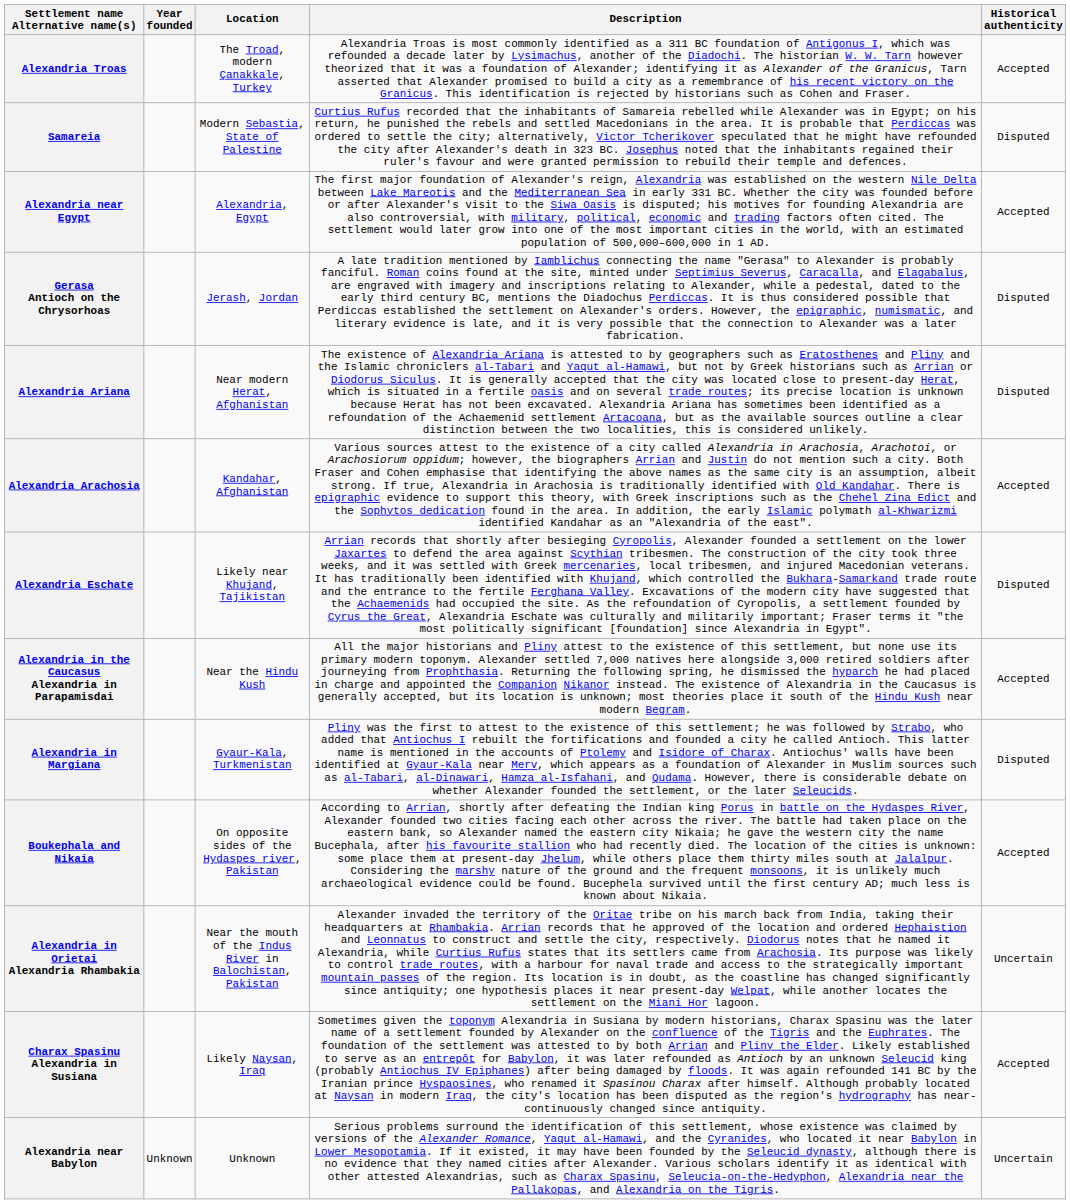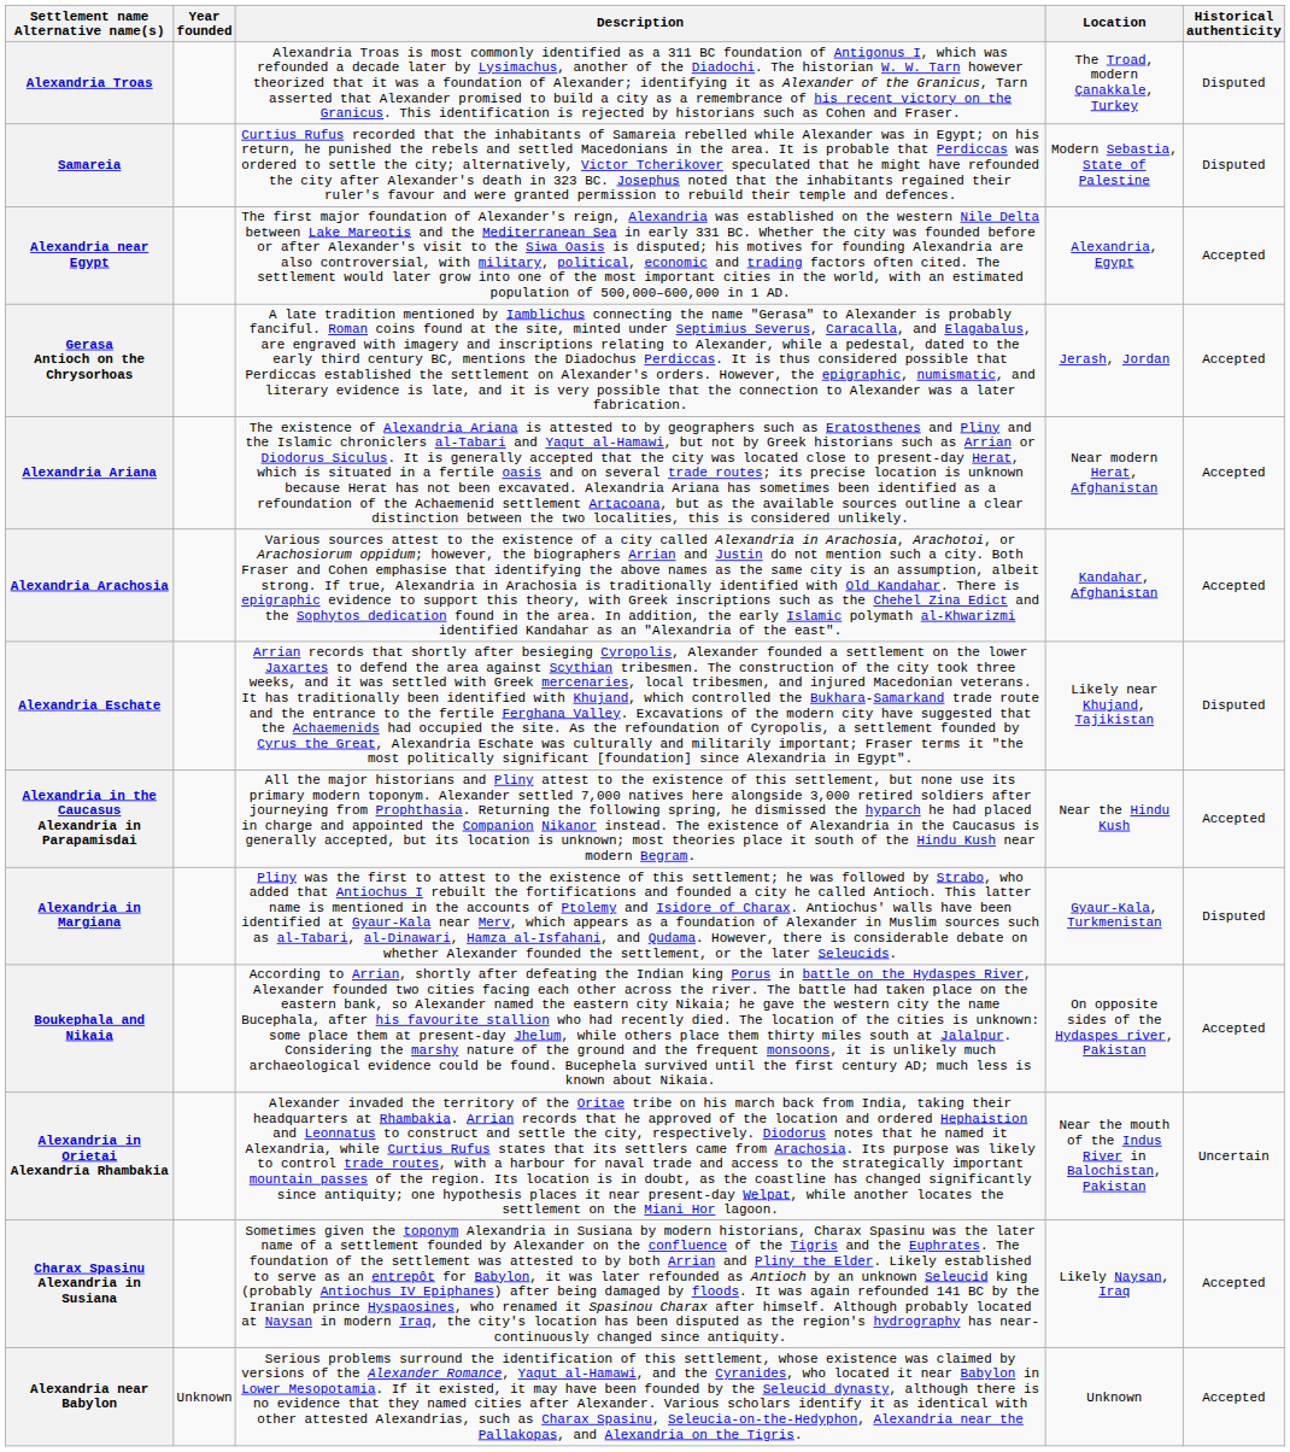 <table class="wikitable plainrowheaders sortable" style="text-align:center; width:100%;">
 <tr>
 <th scope="col" style="width:160px;">Settlement name<br>Alternative name(s)</th>
 <th scope="col" style="width:40px;">Year founded</th>
+<th scope="col" class="unsortable">Description</th>
 <th scope="col" style="width:130px;" class="unsortable">Location</th>
-<th scope="col" class="unsortable">Description</th>
 <th scope="col" style="width:70px;">Historical authenticity</th>
 </tr>
 <tr>
 <th scope="row"><a href='#'>Alexandria Troas</a></th>
 <td></td>
+<td>Alexandria Troas is most commonly identified as a 311 BC foundation of <a href='#'>Antigonus I</a>, which was refounded a decade later by <a href='#'>Lysimachus</a>, another of the <a href='#'>Diadochi</a>. The historian <a href='#'>W. W. Tarn</a> however theorized that it was a foundation of Alexander; identifying it as <em>Alexander of the Granicus</em>, Tarn asserted that Alexander promised to build a city as a remembrance of <a href='#'>his recent victory on the Granicus</a>. This identification is rejected by historians such as Cohen and Fraser.</td>
 <td>The <a href='#'>Troad</a>, modern <a href='#'>Çanakkale</a>, <a href='#'>Turkey</a></td>
-<td>Alexandria Troas is most commonly identified as a 311 BC foundation of <a href='#'>Antigonus I</a>, which was refounded a decade later by <a href='#'>Lysimachus</a>, another of the <a href='#'>Diadochi</a>. The historian <a href='#'>W. W. Tarn</a> however theorized that it was a foundation of Alexander; identifying it as <em>Alexander of the Granicus</em>, Tarn asserted that Alexander promised to build a city as a remembrance of <a href='#'>his recent victory on the Granicus</a>. This identification is rejected by historians such as Cohen and Fraser.</td>
-<td>Accepted</td>
+<td>Disputed</td>
 </tr>
 <tr>
 <th scope="row"><a href='#'>Samareia</a></th>
 <td></td>
+<td><a href='#'>Curtius Rufus</a> recorded that the inhabitants of Samareia rebelled while Alexander was in Egypt; on his return, he punished the rebels and settled Macedonians in the area. It is probable that <a href='#'>Perdiccas</a> was ordered to settle the city; alternatively, <a href='#'>Victor Tcherikover</a> speculated that he might have refounded the city after Alexander's death in 323 BC. <a href='#'>Josephus</a> noted that the inhabitants regained their ruler's favour and were granted permission to rebuild their temple and defences.</td>
 <td>Modern <a href='#'>Sebastia</a>, <a href='#'>State of Palestine</a></td>
-<td><a href='#'>Curtius Rufus</a> recorded that the inhabitants of Samareia rebelled while Alexander was in Egypt; on his return, he punished the rebels and settled Macedonians in the area. It is probable that <a href='#'>Perdiccas</a> was ordered to settle the city; alternatively, <a href='#'>Victor Tcherikover</a> speculated that he might have refounded the city after Alexander's death in 323 BC. <a href='#'>Josephus</a> noted that the inhabitants regained their ruler's favour and were granted permission to rebuild their temple and defences.</td>
 <td>Disputed</td>
 </tr>
 <tr>
 <th scope="row"><a href='#'>Alexandria near Egypt</a></th>
 <td></td>
+<td>The first major foundation of Alexander's reign, <a href='#'>Alexandria</a> was established on the western <a href='#'>Nile Delta</a> between <a href='#'>Lake Mareotis</a> and the <a href='#'>Mediterranean Sea</a> in early 331 BC. Whether the city was founded before or after Alexander's visit to the <a href='#'>Siwa Oasis</a> is disputed; his motives for founding Alexandria are also controversial, with <a href='#'>military</a>, <a href='#'>political</a>, <a href='#'>economic</a> and <a href='#'>trading</a> factors often cited. The settlement would later grow into one of the most important cities in the world, with an estimated population of 500,000–600,000 in 1 AD.</td>
 <td><a href='#'>Alexandria</a>, <a href='#'>Egypt</a></td>
-<td>The first major foundation of Alexander's reign, <a href='#'>Alexandria</a> was established on the western <a href='#'>Nile Delta</a> between <a href='#'>Lake Mareotis</a> and the <a href='#'>Mediterranean Sea</a> in early 331 BC. Whether the city was founded before or after Alexander's visit to the <a href='#'>Siwa Oasis</a> is disputed; his motives for founding Alexandria are also controversial, with <a href='#'>military</a>, <a href='#'>political</a>, <a href='#'>economic</a> and <a href='#'>trading</a> factors often cited. The settlement would later grow into one of the most important cities in the world, with an estimated population of 500,000–600,000 in 1 AD.</td>
 <td>Accepted</td>
 </tr>
 <tr>
 <th scope="row"><a href='#'>Gerasa</a><br>Antioch on the Chrysorhoas</th>
 <td></td>
+<td>A late tradition mentioned by <a href='#'>Iamblichus</a> connecting the name "Gerasa" to Alexander is probably fanciful. <a href='#'>Roman</a> coins found at the site, minted under <a href='#'>Septimius Severus</a>, <a href='#'>Caracalla</a>, and <a href='#'>Elagabalus</a>, are engraved with imagery and inscriptions relating to Alexander, while a pedestal, dated to the early third century BC, mentions the Diadochus <a href='#'>Perdiccas</a>. It is thus considered possible that Perdiccas established the settlement on Alexander's orders. However, the <a href='#'>epigraphic</a>, <a href='#'>numismatic</a>, and literary evidence is late, and it is very possible that the connection to Alexander was a later fabrication.</td>
 <td><a href='#'>Jerash</a>, <a href='#'>Jordan</a></td>
-<td>A late tradition mentioned by <a href='#'>Iamblichus</a> connecting the name "Gerasa" to Alexander is probably fanciful. <a href='#'>Roman</a> coins found at the site, minted under <a href='#'>Septimius Severus</a>, <a href='#'>Caracalla</a>, and <a href='#'>Elagabalus</a>, are engraved with imagery and inscriptions relating to Alexander, while a pedestal, dated to the early third century BC, mentions the Diadochus <a href='#'>Perdiccas</a>. It is thus considered possible that Perdiccas established the settlement on Alexander's orders. However, the <a href='#'>epigraphic</a>, <a href='#'>numismatic</a>, and literary evidence is late, and it is very possible that the connection to Alexander was a later fabrication.</td>
-<td>Disputed</td>
+<td>Accepted</td>
 </tr>
 <tr>
 <th scope="row"><a href='#'>Alexandria Ariana</a></th>
 <td></td>
+<td>The existence of <a href='#'>Alexandria Ariana</a> is attested to by geographers such as <a href='#'>Eratosthenes</a> and <a href='#'>Pliny</a> and the Islamic chroniclers <a href='#'>al-Tabari</a> and <a href='#'>Yaqut al-Hamawi</a>, but not by Greek historians such as <a href='#'>Arrian</a> or <a href='#'>Diodorus Siculus</a>. It is generally accepted that the city was located close to present-day <a href='#'>Herat</a>, which is situated in a fertile <a href='#'>oasis</a> and on several <a href='#'>trade routes</a>; its precise location is unknown because Herat has not been excavated. Alexandria Ariana has sometimes been identified as a refoundation of the Achaemenid settlement <a href='#'>Artacoana</a>, but as the available sources outline a clear distinction between the two localities, this is considered unlikely.</td>
 <td>Near modern <a href='#'>Herat</a>, <a href='#'>Afghanistan</a></td>
-<td>The existence of <a href='#'>Alexandria Ariana</a> is attested to by geographers such as <a href='#'>Eratosthenes</a> and <a href='#'>Pliny</a> and the Islamic chroniclers <a href='#'>al-Tabari</a> and <a href='#'>Yaqut al-Hamawi</a>, but not by Greek historians such as <a href='#'>Arrian</a> or <a href='#'>Diodorus Siculus</a>. It is generally accepted that the city was located close to present-day <a href='#'>Herat</a>, which is situated in a fertile <a href='#'>oasis</a> and on several <a href='#'>trade routes</a>; its precise location is unknown because Herat has not been excavated. Alexandria Ariana has sometimes been identified as a refoundation of the Achaemenid settlement <a href='#'>Artacoana</a>, but as the available sources outline a clear distinction between the two localities, this is considered unlikely.</td>
-<td>Disputed</td>
+<td>Accepted</td>
 </tr>
 <tr>
 <th scope="row"><a href='#'>Alexandria Arachosia</a></th>
 <td></td>
+<td>Various sources attest to the existence of a city called <em>Alexandria in Arachosia</em>, <em>Arachotoi</em>, or <em>Arachosiorum oppidum</em>; however, the biographers <a href='#'>Arrian</a> and <a href='#'>Justin</a> do not mention such a city. Both Fraser and Cohen emphasise that identifying the above names as the same city is an assumption, albeit strong. If true, Alexandria in Arachosia is traditionally identified with <a href='#'>Old Kandahar</a>. There is <a href='#'>epigraphic</a> evidence to support this theory, with Greek inscriptions such as the <a href='#'>Chehel Zina Edict</a> and the <a href='#'>Sophytos dedication</a> found in the area. In addition, the early <a href='#'>Islamic</a> polymath <a href='#'>al-Khwarizmi</a> identified Kandahar as an "Alexandria of the east".</td>
 <td><a href='#'>Kandahar</a>, <a href='#'>Afghanistan</a></td>
-<td>Various sources attest to the existence of a city called <em>Alexandria in Arachosia</em>, <em>Arachotoi</em>, or <em>Arachosiorum oppidum</em>; however, the biographers <a href='#'>Arrian</a> and <a href='#'>Justin</a> do not mention such a city. Both Fraser and Cohen emphasise that identifying the above names as the same city is an assumption, albeit strong. If true, Alexandria in Arachosia is traditionally identified with <a href='#'>Old Kandahar</a>. There is <a href='#'>epigraphic</a> evidence to support this theory, with Greek inscriptions such as the <a href='#'>Chehel Zina Edict</a> and the <a href='#'>Sophytos dedication</a> found in the area. In addition, the early <a href='#'>Islamic</a> polymath <a href='#'>al-Khwarizmi</a> identified Kandahar as an "Alexandria of the east".</td>
 <td>Accepted</td>
 </tr>
 <tr>
 <th scope="row"><a href='#'>Alexandria Eschate</a></th>
 <td></td>
+<td><a href='#'>Arrian</a> records that shortly after besieging <a href='#'>Cyropolis</a>, Alexander founded a settlement on the lower <a href='#'>Jaxartes</a> to defend the area against <a href='#'>Scythian</a> tribesmen. The construction of the city took three weeks, and it was settled with Greek <a href='#'>mercenaries</a>, local tribesmen, and injured Macedonian veterans. It has traditionally been identified with <a href='#'>Khujand</a>, which controlled the <a href='#'>Bukhara</a>-<a href='#'>Samarkand</a> trade route and the entrance to the fertile <a href='#'>Ferghana Valley</a>. Excavations of the modern city have suggested that the <a href='#'>Achaemenids</a> had occupied the site. As the refoundation of Cyropolis, a settlement founded by <a href='#'>Cyrus the Great</a>, Alexandria Eschate was culturally and militarily important; Fraser terms it "the most politically significant [foundation] since Alexandria in Egypt".</td>
 <td>Likely near <a href='#'>Khujand</a>, <a href='#'>Tajikistan</a></td>
-<td><a href='#'>Arrian</a> records that shortly after besieging <a href='#'>Cyropolis</a>, Alexander founded a settlement on the lower <a href='#'>Jaxartes</a> to defend the area against <a href='#'>Scythian</a> tribesmen. The construction of the city took three weeks, and it was settled with Greek <a href='#'>mercenaries</a>, local tribesmen, and injured Macedonian veterans. It has traditionally been identified with <a href='#'>Khujand</a>, which controlled the <a href='#'>Bukhara</a>-<a href='#'>Samarkand</a> trade route and the entrance to the fertile <a href='#'>Ferghana Valley</a>. Excavations of the modern city have suggested that the <a href='#'>Achaemenids</a> had occupied the site. As the refoundation of Cyropolis, a settlement founded by <a href='#'>Cyrus the Great</a>, Alexandria Eschate was culturally and militarily important; Fraser terms it "the most politically significant [foundation] since Alexandria in Egypt".</td>
 <td>Disputed</td>
 </tr>
 <tr>
 <th scope="row"><a href='#'>Alexandria in the Caucasus</a><br>Alexandria in Parapamisdai</th>
 <td></td>
+<td>All the major historians and <a href='#'>Pliny</a> attest to the existence of this settlement, but none use its primary modern toponym. Alexander settled 7,000 natives here alongside 3,000 retired soldiers after journeying from <a href='#'>Prophthasia</a>. Returning the following spring, he dismissed the <a href='#'>hyparch</a> he had placed in charge and appointed the <a href='#'>Companion</a> <a href='#'>Nikanor</a> instead. The existence of Alexandria in the Caucasus is generally accepted, but its location is unknown; most theories place it south of the <a href='#'>Hindu Kush</a> near modern <a href='#'>Begram</a>.</td>
 <td>Near the <a href='#'>Hindu Kush</a></td>
-<td>All the major historians and <a href='#'>Pliny</a> attest to the existence of this settlement, but none use its primary modern toponym. Alexander settled 7,000 natives here alongside 3,000 retired soldiers after journeying from <a href='#'>Prophthasia</a>. Returning the following spring, he dismissed the <a href='#'>hyparch</a> he had placed in charge and appointed the <a href='#'>Companion</a> <a href='#'>Nikanor</a> instead. The existence of Alexandria in the Caucasus is generally accepted, but its location is unknown; most theories place it south of the <a href='#'>Hindu Kush</a> near modern <a href='#'>Begram</a>.</td>
 <td>Accepted</td>
 </tr>
 <tr>
 <th scope="row"><a href='#'>Alexandria in Margiana</a></th>
 <td></td>
+<td><a href='#'>Pliny</a> was the first to attest to the existence of this settlement; he was followed by <a href='#'>Strabo</a>, who added that <a href='#'>Antiochus I</a> rebuilt the fortifications and founded a city he called Antioch. This latter name is mentioned in the accounts of <a href='#'>Ptolemy</a> and <a href='#'>Isidore of Charax</a>. Antiochus' walls have been identified at <a href='#'>Gyaur-Kala</a> near <a href='#'>Merv</a>, which appears as a foundation of Alexander in Muslim sources such as <a href='#'>al-Tabari</a>, <a href='#'>al-Dinawari</a>, <a href='#'>Hamza al-Isfahani</a>, and <a href='#'>Qudama</a>. However, there is considerable debate on whether Alexander founded the settlement, or the later <a href='#'>Seleucids</a>.</td>
 <td><a href='#'>Gyaur-Kala</a>, <a href='#'>Turkmenistan</a></td>
-<td><a href='#'>Pliny</a> was the first to attest to the existence of this settlement; he was followed by <a href='#'>Strabo</a>, who added that <a href='#'>Antiochus I</a> rebuilt the fortifications and founded a city he called Antioch. This latter name is mentioned in the accounts of <a href='#'>Ptolemy</a> and <a href='#'>Isidore of Charax</a>. Antiochus' walls have been identified at <a href='#'>Gyaur-Kala</a> near <a href='#'>Merv</a>, which appears as a foundation of Alexander in Muslim sources such as <a href='#'>al-Tabari</a>, <a href='#'>al-Dinawari</a>, <a href='#'>Hamza al-Isfahani</a>, and <a href='#'>Qudama</a>. However, there is considerable debate on whether Alexander founded the settlement, or the later <a href='#'>Seleucids</a>.</td>
 <td>Disputed</td>
 </tr>
 <tr>
 <th scope="row"><a href='#'>Boukephala and Nikaia</a></th>
 <td></td>
+<td>According to <a href='#'>Arrian</a>, shortly after defeating the Indian king <a href='#'>Porus</a> in <a href='#'>battle on the Hydaspes River</a>, Alexander founded two cities facing each other across the river. The battle had taken place on the eastern bank, so Alexander named the eastern city Nikaia; he gave the western city the name Bucephala, after <a href='#'>his favourite stallion</a> who had recently died. The location of the cities is unknown: some place them at present-day <a href='#'>Jhelum</a>, while others place them thirty miles south at <a href='#'>Jalalpur</a>. Considering the <a href='#'>marshy</a> nature of the ground and the frequent <a href='#'>monsoons</a>, it is unlikely much archaeological evidence could be found. Bucephela survived until the first century AD; much less is known about Nikaia.</td>
 <td>On opposite sides of the <a href='#'>Hydaspes river</a>, <a href='#'>Pakistan</a></td>
-<td>According to <a href='#'>Arrian</a>, shortly after defeating the Indian king <a href='#'>Porus</a> in <a href='#'>battle on the Hydaspes River</a>, Alexander founded two cities facing each other across the river. The battle had taken place on the eastern bank, so Alexander named the eastern city Nikaia; he gave the western city the name Bucephala, after <a href='#'>his favourite stallion</a> who had recently died. The location of the cities is unknown: some place them at present-day <a href='#'>Jhelum</a>, while others place them thirty miles south at <a href='#'>Jalalpur</a>. Considering the <a href='#'>marshy</a> nature of the ground and the frequent <a href='#'>monsoons</a>, it is unlikely much archaeological evidence could be found. Bucephela survived until the first century AD; much less is known about Nikaia.</td>
 <td>Accepted</td>
 </tr>
 <tr>
 <th scope="row"><a href='#'>Alexandria in Orietai</a><br>Alexandria Rhambakia</th>
 <td></td>
+<td>Alexander invaded the territory of the <a href='#'>Oritae</a> tribe on his march back from India, taking their headquarters at <a href='#'>Rhambakia</a>. <a href='#'>Arrian</a> records that he approved of the location and ordered <a href='#'>Hephaistion</a> and <a href='#'>Leonnatus</a> to construct and settle the city, respectively. <a href='#'>Diodorus</a> notes that he named it Alexandria, while <a href='#'>Curtius Rufus</a> states that its settlers came from <a href='#'>Arachosia</a>. Its purpose was likely to control <a href='#'>trade routes</a>, with a harbour for naval trade and access to the strategically important <a href='#'>mountain passes</a> of the region. Its location is in doubt, as the coastline has changed significantly since antiquity; one hypothesis places it near present-day <a href='#'>Welpat</a>, while another locates the settlement on the <a href='#'>Miani Hor</a> lagoon.</td>
 <td>Near the mouth of the <a href='#'>Indus River</a> in <a href='#'>Balochistan</a>, <a href='#'>Pakistan</a></td>
-<td>Alexander invaded the territory of the <a href='#'>Oritae</a> tribe on his march back from India, taking their headquarters at <a href='#'>Rhambakia</a>. <a href='#'>Arrian</a> records that he approved of the location and ordered <a href='#'>Hephaistion</a> and <a href='#'>Leonnatus</a> to construct and settle the city, respectively. <a href='#'>Diodorus</a> notes that he named it Alexandria, while <a href='#'>Curtius Rufus</a> states that its settlers came from <a href='#'>Arachosia</a>. Its purpose was likely to control <a href='#'>trade routes</a>, with a harbour for naval trade and access to the strategically important <a href='#'>mountain passes</a> of the region. Its location is in doubt, as the coastline has changed significantly since antiquity; one hypothesis places it near present-day <a href='#'>Welpat</a>, while another locates the settlement on the <a href='#'>Miani Hor</a> lagoon.</td>
 <td>Uncertain</td>
 </tr>
 <tr>
 <th scope="row"><a href='#'>Charax Spasinu</a><br>Alexandria in Susiana</th>
 <td></td>
+<td>Sometimes given the <a href='#'>toponym</a> Alexandria in Susiana by modern historians, Charax Spasinu was the later name of a settlement founded by Alexander on the <a href='#'>confluence</a> of the <a href='#'>Tigris</a> and the <a href='#'>Euphrates</a>. The foundation of the settlement was attested to by both <a href='#'>Arrian</a> and <a href='#'>Pliny the Elder</a>. Likely established to serve as an <a href='#'>entrepôt</a> for <a href='#'>Babylon</a>, it was later refounded as <em>Antioch</em> by an unknown <a href='#'>Seleucid</a> king (probably <a href='#'>Antiochus IV Epiphanes</a>) after being damaged by <a href='#'>floods</a>. It was again refounded  141 BC by the Iranian prince <a href='#'>Hyspaosines</a>, who renamed it <em>Spasinou Charax</em> after himself. Although probably located at <a href='#'>Naysan</a> in modern <a href='#'>Iraq</a>, the city's location has been disputed as the region's <a href='#'>hydrography</a> has near-continuously changed since antiquity.</td>
 <td>Likely <a href='#'>Naysan</a>, <a href='#'>Iraq</a></td>
-<td>Sometimes given the <a href='#'>toponym</a> Alexandria in Susiana by modern historians, Charax Spasinu was the later name of a settlement founded by Alexander on the <a href='#'>confluence</a> of the <a href='#'>Tigris</a> and the <a href='#'>Euphrates</a>. The foundation of the settlement was attested to by both <a href='#'>Arrian</a> and <a href='#'>Pliny the Elder</a>. Likely established to serve as an <a href='#'>entrepôt</a> for <a href='#'>Babylon</a>, it was later refounded as <em>Antioch</em> by an unknown <a href='#'>Seleucid</a> king (probably <a href='#'>Antiochus IV Epiphanes</a>) after being damaged by <a href='#'>floods</a>. It was again refounded  141 BC by the Iranian prince <a href='#'>Hyspaosines</a>, who renamed it <em>Spasinou Charax</em> after himself. Although probably located at <a href='#'>Naysan</a> in modern <a href='#'>Iraq</a>, the city's location has been disputed as the region's <a href='#'>hydrography</a> has near-continuously changed since antiquity.</td>
 <td>Accepted</td>
 </tr>
 <tr>
 <th scope="row">Alexandria near Babylon </th>
 <td>Unknown</td>
+<td>Serious problems surround the identification of this settlement, whose existence was claimed by versions of the <em><a href='#'>Alexander Romance</a></em>, <a href='#'>Yaqut al-Hamawi</a>, and the <a href='#'>Cyranides</a>, who located it near <a href='#'>Babylon</a> in <a href='#'>Lower Mesopotamia</a>. If it existed, it may have been founded by the <a href='#'>Seleucid dynasty</a>, although there is no evidence that they named cities after Alexander. Various scholars identify it as identical with other attested Alexandrias, such as <a href='#'>Charax Spasinu</a>, <a href='#'>Seleucia-on-the-Hedyphon</a>, <a href='#'>Alexandria near the Pallakopas</a>, and <a href='#'>Alexandria on the Tigris</a>.</td>
 <td>Unknown</td>
-<td>Serious problems surround the identification of this settlement, whose existence was claimed by versions of the <em><a href='#'>Alexander Romance</a></em>, <a href='#'>Yaqut al-Hamawi</a>, and the <a href='#'>Cyranides</a>, who located it near <a href='#'>Babylon</a> in <a href='#'>Lower Mesopotamia</a>. If it existed, it may have been founded by the <a href='#'>Seleucid dynasty</a>, although there is no evidence that they named cities after Alexander. Various scholars identify it as identical with other attested Alexandrias, such as <a href='#'>Charax Spasinu</a>, <a href='#'>Seleucia-on-the-Hedyphon</a>, <a href='#'>Alexandria near the Pallakopas</a>, and <a href='#'>Alexandria on the Tigris</a>.</td>
-<td>Uncertain</td>
+<td>Accepted</td>
 </tr>
 </table>
